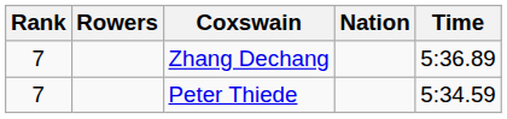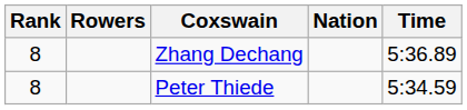 <table class="wikitable sortable" style="text-align:center">
 <tr>
 <th>Rank</th>
 <th>Rowers</th>
 <th>Coxswain</th>
 <th>Nation</th>
 <th>Time</th>
 </tr>
 <tr>
-<td>7</td>
+<td>8</td>
 <td></td>
 <td align=left><a href='#'>Zhang Dechang</a></td>
 <td align=left></td>
 <td>5:36.89</td>
 </tr>
 <tr>
-<td>7</td>
+<td>8</td>
 <td></td>
 <td align=left><a href='#'>Peter Thiede</a></td>
 <td align=left></td>
 <td>5:34.59</td>
 </tr>
 </table>
